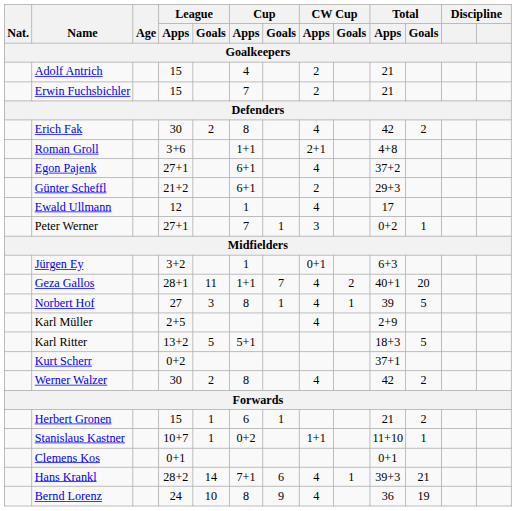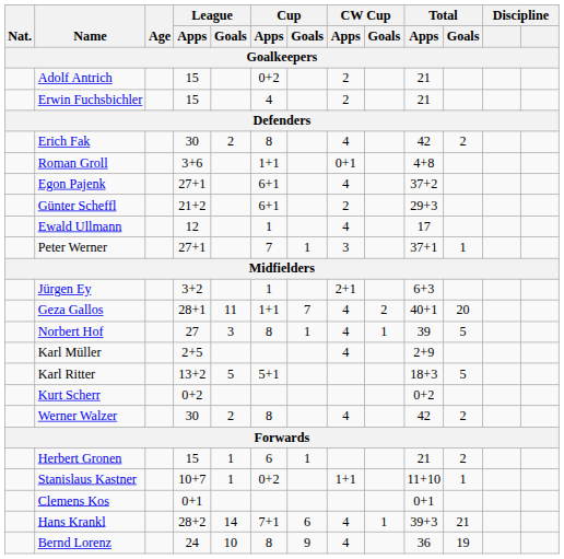 <table class="wikitable" style="text-align:center">
 <tr>
 <th rowspan="2" valign="bottom">Nat.</th>
 <th rowspan="2" valign="bottom">Name</th>
 <th rowspan="2" valign="bottom">Age</th>
 <th colspan="2" width="85">League</th>
 <th colspan="2" width="85">Cup</th>
 <th colspan="2" width="85">CW Cup</th>
 <th colspan="2" width="85">Total</th>
 <th colspan="2" width="85">Discipline</th>
 </tr>
 <tr>
 <th>Apps</th>
 <th>Goals</th>
 <th>Apps</th>
 <th>Goals</th>
 <th>Apps</th>
 <th>Goals</th>
 <th>Apps</th>
 <th>Goals</th>
 <th></th>
 <th></th>
 </tr>
 <tr>
 <th colspan=15>Goalkeepers</th>
 </tr>
 <tr>
 <td></td>
 <td align="left"><a href='#'>Adolf Antrich</a></td>
 <td></td>
 <td>15</td>
 <td></td>
-<td>4</td>
+<td>0+2</td>
 <td></td>
 <td>2</td>
 <td></td>
 <td>21</td>
 <td></td>
 <td></td>
 <td></td>
 </tr>
 <tr>
 <td></td>
 <td align="left"><a href='#'>Erwin Fuchsbichler</a></td>
 <td></td>
 <td>15</td>
 <td></td>
-<td>7</td>
+<td>4</td>
 <td></td>
 <td>2</td>
 <td></td>
 <td>21</td>
 <td></td>
 <td></td>
 <td></td>
 </tr>
 <tr>
 <th colspan=15>Defenders</th>
 </tr>
 <tr>
 <td></td>
 <td align="left"><a href='#'>Erich Fak</a></td>
 <td></td>
 <td>30</td>
 <td>2</td>
 <td>8</td>
 <td></td>
 <td>4</td>
 <td></td>
 <td>42</td>
 <td>2</td>
 <td></td>
 <td></td>
 </tr>
 <tr>
 <td></td>
 <td align="left"><a href='#'>Roman Groll</a></td>
 <td></td>
 <td>3+6</td>
 <td></td>
 <td>1+1</td>
 <td></td>
-<td>2+1</td>
+<td>0+1</td>
 <td></td>
 <td>4+8</td>
 <td></td>
 <td></td>
 <td></td>
 </tr>
 <tr>
 <td></td>
 <td align="left"><a href='#'>Egon Pajenk</a></td>
 <td></td>
 <td>27+1</td>
 <td></td>
 <td>6+1</td>
 <td></td>
 <td>4</td>
 <td></td>
 <td>37+2</td>
 <td></td>
 <td></td>
 <td></td>
 </tr>
 <tr>
 <td></td>
 <td align="left"><a href='#'>Günter Scheffl</a></td>
 <td></td>
 <td>21+2</td>
 <td></td>
 <td>6+1</td>
 <td></td>
 <td>2</td>
 <td></td>
 <td>29+3</td>
 <td></td>
 <td></td>
 <td></td>
 </tr>
 <tr>
 <td></td>
 <td align="left"><a href='#'>Ewald Ullmann</a></td>
 <td></td>
 <td>12</td>
 <td></td>
 <td>1</td>
 <td></td>
 <td>4</td>
 <td></td>
 <td>17</td>
 <td></td>
 <td></td>
 <td></td>
 </tr>
 <tr>
 <td></td>
 <td align="left">Peter Werner</td>
 <td></td>
 <td>27+1</td>
 <td></td>
 <td>7</td>
 <td>1</td>
 <td>3</td>
 <td></td>
-<td>0+2</td>
+<td>37+1</td>
 <td>1</td>
 <td></td>
 <td></td>
 </tr>
 <tr>
 <th colspan=15>Midfielders</th>
 </tr>
 <tr>
 <td></td>
 <td align="left"><a href='#'>Jürgen Ey</a></td>
 <td></td>
 <td>3+2</td>
 <td></td>
 <td>1</td>
 <td></td>
-<td>0+1</td>
+<td>2+1</td>
 <td></td>
 <td>6+3</td>
 <td></td>
 <td></td>
 <td></td>
 </tr>
 <tr>
 <td></td>
 <td align="left"><a href='#'>Geza Gallos</a></td>
 <td></td>
 <td>28+1</td>
 <td>11</td>
 <td>1+1</td>
 <td>7</td>
 <td>4</td>
 <td>2</td>
 <td>40+1</td>
 <td>20</td>
 <td></td>
 <td></td>
 </tr>
 <tr>
 <td></td>
 <td align="left"><a href='#'>Norbert Hof</a></td>
 <td></td>
 <td>27</td>
 <td>3</td>
 <td>8</td>
 <td>1</td>
 <td>4</td>
 <td>1</td>
 <td>39</td>
 <td>5</td>
 <td></td>
 <td></td>
 </tr>
 <tr>
 <td></td>
 <td align="left">Karl Müller</td>
 <td></td>
 <td>2+5</td>
 <td></td>
 <td></td>
 <td></td>
 <td>4</td>
 <td></td>
 <td>2+9</td>
 <td></td>
 <td></td>
 <td></td>
 </tr>
 <tr>
 <td></td>
 <td align="left">Karl Ritter</td>
 <td></td>
 <td>13+2</td>
 <td>5</td>
 <td>5+1</td>
 <td></td>
 <td></td>
 <td></td>
 <td>18+3</td>
 <td>5</td>
 <td></td>
 <td></td>
 </tr>
 <tr>
 <td></td>
 <td align="left"><a href='#'>Kurt Scherr</a></td>
 <td></td>
 <td>0+2</td>
 <td></td>
 <td></td>
 <td></td>
 <td></td>
 <td></td>
-<td>37+1</td>
+<td>0+2</td>
 <td></td>
 <td></td>
 <td></td>
 </tr>
 <tr>
 <td></td>
 <td align="left"><a href='#'>Werner Walzer</a></td>
 <td></td>
 <td>30</td>
 <td>2</td>
 <td>8</td>
 <td></td>
 <td>4</td>
 <td></td>
 <td>42</td>
 <td>2</td>
 <td></td>
 <td></td>
 </tr>
 <tr>
 <th colspan=15>Forwards</th>
 </tr>
 <tr>
 <td></td>
 <td align="left"><a href='#'>Herbert Gronen</a></td>
 <td></td>
 <td>15</td>
 <td>1</td>
 <td>6</td>
 <td>1</td>
 <td></td>
 <td></td>
 <td>21</td>
 <td>2</td>
 <td></td>
 <td></td>
 </tr>
 <tr>
 <td></td>
 <td align="left"><a href='#'>Stanislaus Kastner</a></td>
 <td></td>
 <td>10+7</td>
 <td>1</td>
 <td>0+2</td>
 <td></td>
 <td>1+1</td>
 <td></td>
 <td>11+10</td>
 <td>1</td>
 <td></td>
 <td></td>
 </tr>
 <tr>
 <td></td>
 <td align="left"><a href='#'>Clemens Kos</a></td>
 <td></td>
 <td>0+1</td>
 <td></td>
 <td></td>
 <td></td>
 <td></td>
 <td></td>
 <td>0+1</td>
 <td></td>
 <td></td>
 <td></td>
 </tr>
 <tr>
 <td></td>
 <td align="left"><a href='#'>Hans Krankl</a></td>
 <td></td>
 <td>28+2</td>
 <td>14</td>
 <td>7+1</td>
 <td>6</td>
 <td>4</td>
 <td>1</td>
 <td>39+3</td>
 <td>21</td>
 <td></td>
 <td></td>
 </tr>
 <tr>
 <td></td>
 <td align="left"><a href='#'>Bernd Lorenz</a></td>
 <td></td>
 <td>24</td>
 <td>10</td>
 <td>8</td>
 <td>9</td>
 <td>4</td>
 <td></td>
 <td>36</td>
 <td>19</td>
 <td></td>
 <td></td>
 </tr>
 </table>
